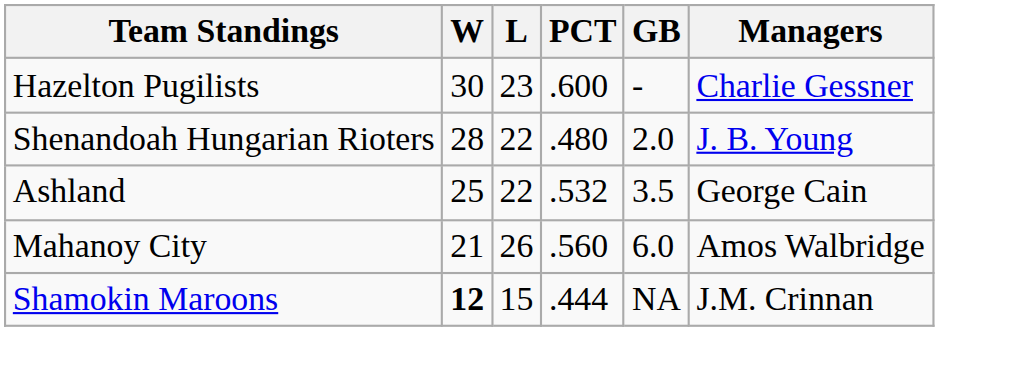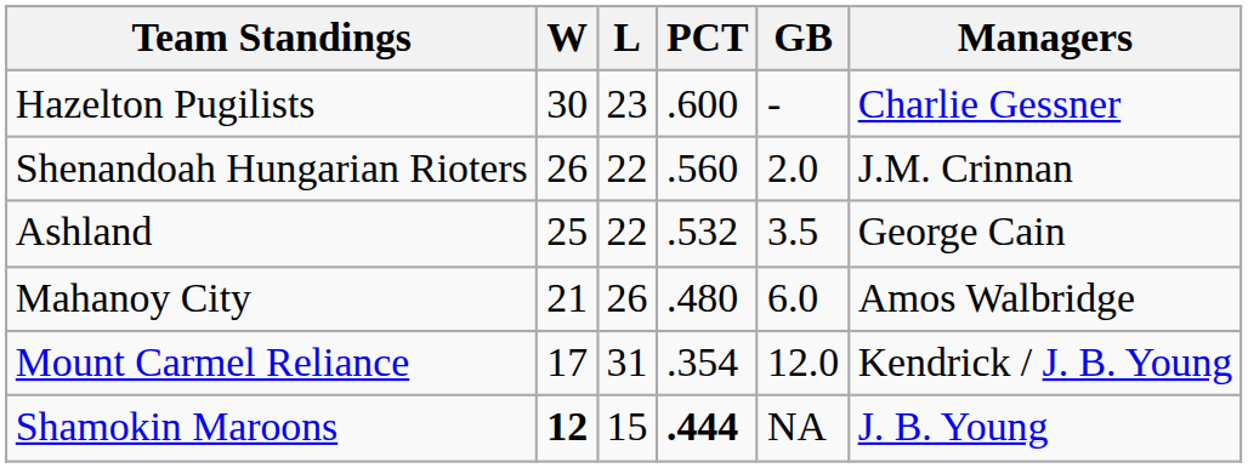 <table class="wikitable">
 <tr>
 <th>Team Standings</th>
 <th>W</th>
 <th>L</th>
 <th>PCT</th>
 <th>GB</th>
 <th>Managers</th>
 </tr>
 <tr>
 <td>Hazelton Pugilists</td>
 <td>30</td>
 <td>23</td>
 <td>.600</td>
 <td>-</td>
 <td><a href='#'>Charlie Gessner</a></td>
 </tr>
 <tr>
 <td>Shenandoah Hungarian Rioters</td>
-<td>28</td>
+<td>26</td>
 <td>22</td>
-<td>.480</td>
+<td>.560</td>
 <td>2.0</td>
-<td><a href='#'>J. B. Young</a></td>
+<td>J.M. Crinnan</td>
 </tr>
 <tr>
 <td>Ashland</td>
 <td>25</td>
 <td>22</td>
 <td>.532</td>
 <td>3.5</td>
 <td>George Cain</td>
 </tr>
 <tr>
 <td>Mahanoy City</td>
 <td>21</td>
 <td>26</td>
-<td>.560</td>
+<td>.480</td>
 <td>6.0</td>
 <td>Amos Walbridge</td>
+</tr>
+<tr>
+<td><a href='#'>Mount Carmel Reliance</a></td>
+<td>17</td>
+<td>31</td>
+<td>.354</td>
+<td>12.0</td>
+<td>Kendrick / <a href='#'>J. B. Young</a></td>
 </tr>
 <tr>
 <td><a href='#'>Shamokin Maroons</a></td>
 <td><strong>12</strong></td>
 <td>15</td>
-<td>.444</td>
+<td><strong>.444</strong></td>
 <td>NA</td>
-<td>J.M. Crinnan</td>
+<td><a href='#'>J. B. Young</a></td>
 </tr>
 </table>
